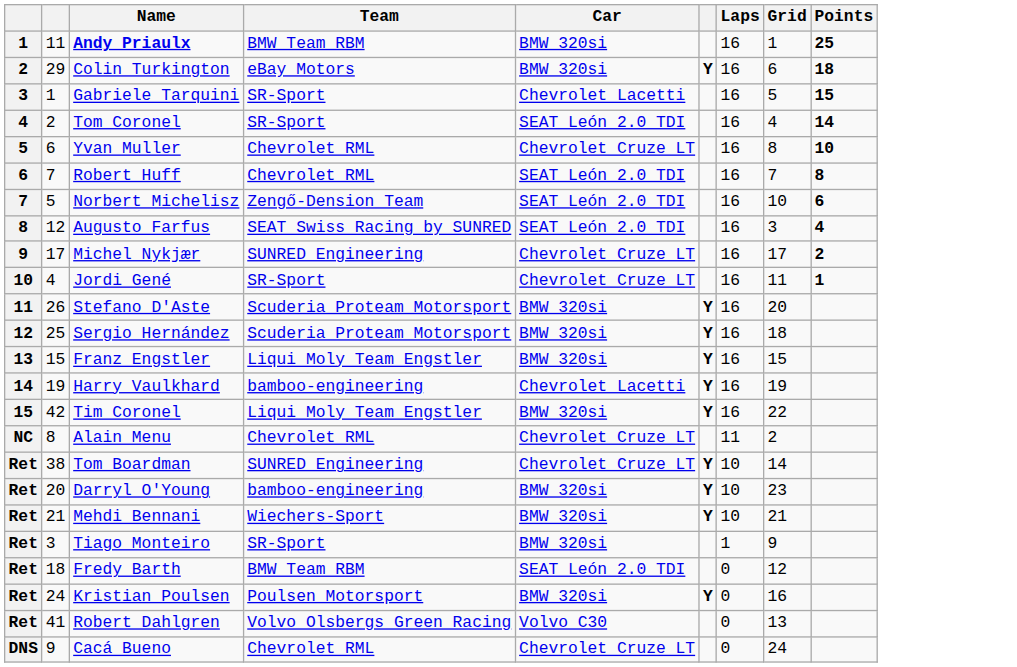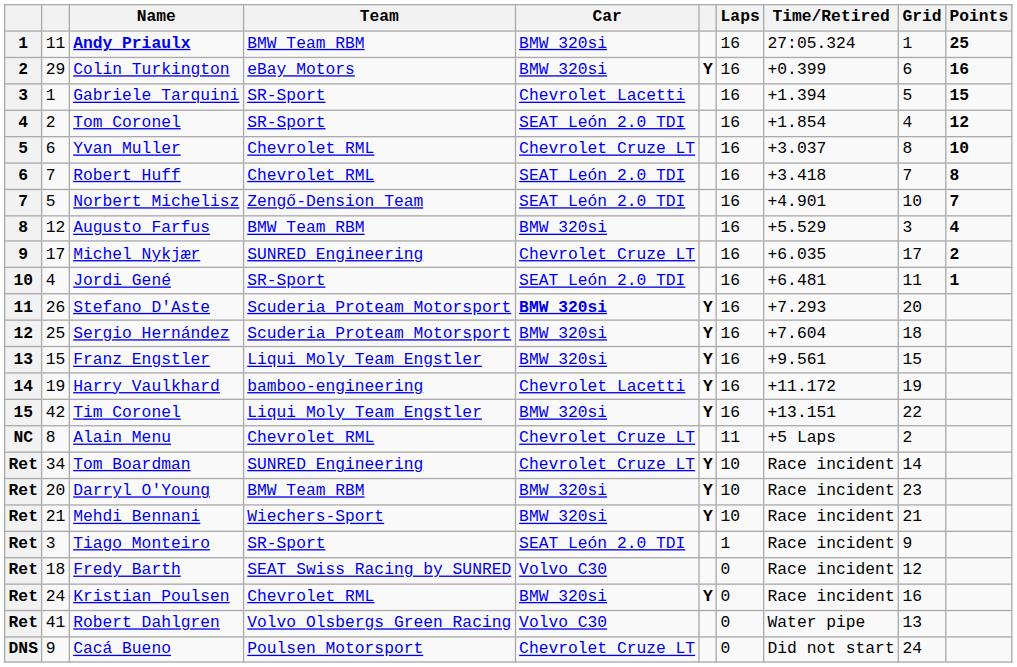 <table class="wikitable sortable" style="font-size: 95%;">
 <tr>
 <th></th>
 <th></th>
 <th>Name</th>
 <th>Team</th>
 <th>Car</th>
 <th></th>
 <th>Laps</th>
+<th>Time/Retired</th>
 <th>Grid</th>
 <th>Points</th>
 </tr>
 <tr>
 <th>1</th>
 <td>11</td>
 <td> <strong><a href='#'>Andy Priaulx</a></strong></td>
 <td><a href='#'>BMW Team RBM</a></td>
 <td><a href='#'>BMW 320si</a></td>
 <td></td>
 <td>16</td>
+<td>27:05.324</td>
 <td>1</td>
 <td><strong>25</strong></td>
 </tr>
 <tr>
 <th>2</th>
 <td>29</td>
 <td> <a href='#'>Colin Turkington</a></td>
 <td><a href='#'>eBay Motors</a></td>
 <td><a href='#'>BMW 320si</a></td>
 <td align=center><strong><span>Y</span></strong></td>
 <td>16</td>
+<td>+0.399</td>
 <td>6</td>
-<td><strong>18</strong></td>
+<td><strong>16</strong></td>
 </tr>
 <tr>
 <th>3</th>
 <td>1</td>
 <td> <a href='#'>Gabriele Tarquini</a></td>
 <td><a href='#'>SR-Sport</a></td>
 <td><a href='#'>Chevrolet Lacetti</a></td>
 <td></td>
 <td>16</td>
+<td>+1.394</td>
 <td>5</td>
 <td><strong>15</strong></td>
 </tr>
 <tr>
 <th>4</th>
 <td>2</td>
 <td> <a href='#'>Tom Coronel</a></td>
 <td><a href='#'>SR-Sport</a></td>
 <td><a href='#'>SEAT León 2.0 TDI</a></td>
 <td></td>
 <td>16</td>
+<td>+1.854</td>
 <td>4</td>
-<td><strong>14</strong></td>
+<td><strong>12</strong></td>
 </tr>
 <tr>
 <th>5</th>
 <td>6</td>
 <td> <a href='#'>Yvan Muller</a></td>
 <td><a href='#'>Chevrolet RML</a></td>
 <td><a href='#'>Chevrolet Cruze LT</a></td>
 <td></td>
 <td>16</td>
+<td>+3.037</td>
 <td>8</td>
 <td><strong>10</strong></td>
 </tr>
 <tr>
 <th>6</th>
 <td>7</td>
 <td> <a href='#'>Robert Huff</a></td>
 <td><a href='#'>Chevrolet RML</a></td>
 <td><a href='#'>SEAT León 2.0 TDI</a></td>
 <td></td>
 <td>16</td>
+<td>+3.418</td>
 <td>7</td>
 <td><strong>8</strong></td>
 </tr>
 <tr>
 <th>7</th>
 <td>5</td>
 <td> <a href='#'>Norbert Michelisz</a></td>
 <td><a href='#'>Zengő-Dension Team</a></td>
 <td><a href='#'>SEAT León 2.0 TDI</a></td>
 <td></td>
 <td>16</td>
+<td>+4.901</td>
 <td>10</td>
-<td><strong>6</strong></td>
+<td><strong>7</strong></td>
 </tr>
 <tr>
 <th>8</th>
 <td>12</td>
 <td> <a href='#'>Augusto Farfus</a></td>
-<td><a href='#'>SEAT Swiss Racing by SUNRED</a></td>
-<td><a href='#'>SEAT León 2.0 TDI</a></td>
+<td><a href='#'>BMW Team RBM</a></td>
+<td><a href='#'>BMW 320si</a></td>
 <td></td>
 <td>16</td>
+<td>+5.529</td>
 <td>3</td>
 <td><strong>4</strong></td>
 </tr>
 <tr>
 <th>9</th>
 <td>17</td>
 <td> <a href='#'>Michel Nykjær</a></td>
 <td><a href='#'>SUNRED Engineering</a></td>
 <td><a href='#'>Chevrolet Cruze LT</a></td>
 <td></td>
 <td>16</td>
+<td>+6.035</td>
 <td>17</td>
 <td><strong>2</strong></td>
 </tr>
 <tr>
 <th>10</th>
 <td>4</td>
 <td> <a href='#'>Jordi Gené</a></td>
 <td><a href='#'>SR-Sport</a></td>
-<td><a href='#'>Chevrolet Cruze LT</a></td>
+<td><a href='#'>SEAT León 2.0 TDI</a></td>
 <td></td>
 <td>16</td>
+<td>+6.481</td>
 <td>11</td>
 <td><strong>1</strong></td>
 </tr>
 <tr>
 <th>11</th>
 <td>26</td>
 <td> <a href='#'>Stefano D'Aste</a></td>
 <td><a href='#'>Scuderia Proteam Motorsport</a></td>
-<td><a href='#'>BMW 320si</a></td>
+<td><strong><a href='#'>BMW 320si</a></strong></td>
 <td align=center><strong><span>Y</span></strong></td>
 <td>16</td>
+<td>+7.293</td>
 <td>20</td>
 <td></td>
 </tr>
 <tr>
 <th>12</th>
 <td>25</td>
 <td> <a href='#'>Sergio Hernández</a></td>
 <td><a href='#'>Scuderia Proteam Motorsport</a></td>
 <td><a href='#'>BMW 320si</a></td>
 <td align=center><strong><span>Y</span></strong></td>
 <td>16</td>
+<td>+7.604</td>
 <td>18</td>
 <td></td>
 </tr>
 <tr>
 <th>13</th>
 <td>15</td>
 <td> <a href='#'>Franz Engstler</a></td>
 <td><a href='#'>Liqui Moly Team Engstler</a></td>
 <td><a href='#'>BMW 320si</a></td>
 <td align=center><strong><span>Y</span></strong></td>
 <td>16</td>
+<td>+9.561</td>
 <td>15</td>
 <td></td>
 </tr>
 <tr>
 <th>14</th>
 <td>19</td>
 <td> <a href='#'>Harry Vaulkhard</a></td>
 <td><a href='#'>bamboo-engineering</a></td>
 <td><a href='#'>Chevrolet Lacetti</a></td>
 <td align=center><strong><span>Y</span></strong></td>
 <td>16</td>
+<td>+11.172</td>
 <td>19</td>
 <td></td>
 </tr>
 <tr>
 <th>15</th>
 <td>42</td>
 <td> <a href='#'>Tim Coronel</a></td>
 <td><a href='#'>Liqui Moly Team Engstler</a></td>
 <td><a href='#'>BMW 320si</a></td>
 <td align=center><strong><span>Y</span></strong></td>
 <td>16</td>
+<td>+13.151</td>
 <td>22</td>
 <td></td>
 </tr>
 <tr>
 <th>NC</th>
 <td>8</td>
 <td> <a href='#'>Alain Menu</a></td>
 <td><a href='#'>Chevrolet RML</a></td>
 <td><a href='#'>Chevrolet Cruze LT</a></td>
 <td></td>
 <td>11</td>
+<td>+5 Laps</td>
 <td>2</td>
 <td></td>
 </tr>
 <tr>
 <th>Ret</th>
-<td>38</td>
+<td>34</td>
 <td> <a href='#'>Tom Boardman</a></td>
 <td><a href='#'>SUNRED Engineering</a></td>
 <td><a href='#'>Chevrolet Cruze LT</a></td>
 <td align=center><strong><span>Y</span></strong></td>
 <td>10</td>
+<td>Race incident</td>
 <td>14</td>
 <td></td>
 </tr>
 <tr>
 <th>Ret</th>
 <td>20</td>
 <td> <a href='#'>Darryl O'Young</a></td>
-<td><a href='#'>bamboo-engineering</a></td>
+<td><a href='#'>BMW Team RBM</a></td>
 <td><a href='#'>BMW 320si</a></td>
 <td align=center><strong><span>Y</span></strong></td>
 <td>10</td>
+<td>Race incident</td>
 <td>23</td>
 <td></td>
 </tr>
 <tr>
 <th>Ret</th>
 <td>21</td>
 <td> <a href='#'>Mehdi Bennani</a></td>
 <td><a href='#'>Wiechers-Sport</a></td>
 <td><a href='#'>BMW 320si</a></td>
 <td align=center><strong><span>Y</span></strong></td>
 <td>10</td>
+<td>Race incident</td>
 <td>21</td>
 <td></td>
 </tr>
 <tr>
 <th>Ret</th>
 <td>3</td>
 <td> <a href='#'>Tiago Monteiro</a></td>
 <td><a href='#'>SR-Sport</a></td>
-<td><a href='#'>BMW 320si</a></td>
+<td><a href='#'>SEAT León 2.0 TDI</a></td>
 <td></td>
 <td>1</td>
+<td>Race incident</td>
 <td>9</td>
 <td></td>
 </tr>
 <tr>
 <th>Ret</th>
 <td>18</td>
 <td> <a href='#'>Fredy Barth</a></td>
-<td><a href='#'>BMW Team RBM</a></td>
-<td><a href='#'>SEAT León 2.0 TDI</a></td>
+<td><a href='#'>SEAT Swiss Racing by SUNRED</a></td>
+<td><a href='#'>Volvo C30</a></td>
 <td></td>
 <td>0</td>
+<td>Race incident</td>
 <td>12</td>
 <td></td>
 </tr>
 <tr>
 <th>Ret</th>
 <td>24</td>
 <td> <a href='#'>Kristian Poulsen</a></td>
-<td><a href='#'>Poulsen Motorsport</a></td>
+<td><a href='#'>Chevrolet RML</a></td>
 <td><a href='#'>BMW 320si</a></td>
 <td align=center><strong><span>Y</span></strong></td>
 <td>0</td>
+<td>Race incident</td>
 <td>16</td>
 <td></td>
 </tr>
 <tr>
 <th>Ret</th>
 <td>41</td>
 <td> <a href='#'>Robert Dahlgren</a></td>
 <td><a href='#'>Volvo Olsbergs Green Racing</a></td>
 <td><a href='#'>Volvo C30</a></td>
 <td></td>
 <td>0</td>
+<td>Water pipe</td>
 <td>13</td>
 <td></td>
 </tr>
 <tr>
 <th>DNS</th>
 <td>9</td>
 <td> <a href='#'>Cacá Bueno</a></td>
-<td><a href='#'>Chevrolet RML</a></td>
+<td><a href='#'>Poulsen Motorsport</a></td>
 <td><a href='#'>Chevrolet Cruze LT</a></td>
 <td></td>
 <td>0</td>
+<td>Did not start</td>
 <td>24</td>
 <td></td>
 </tr>
 </table>
